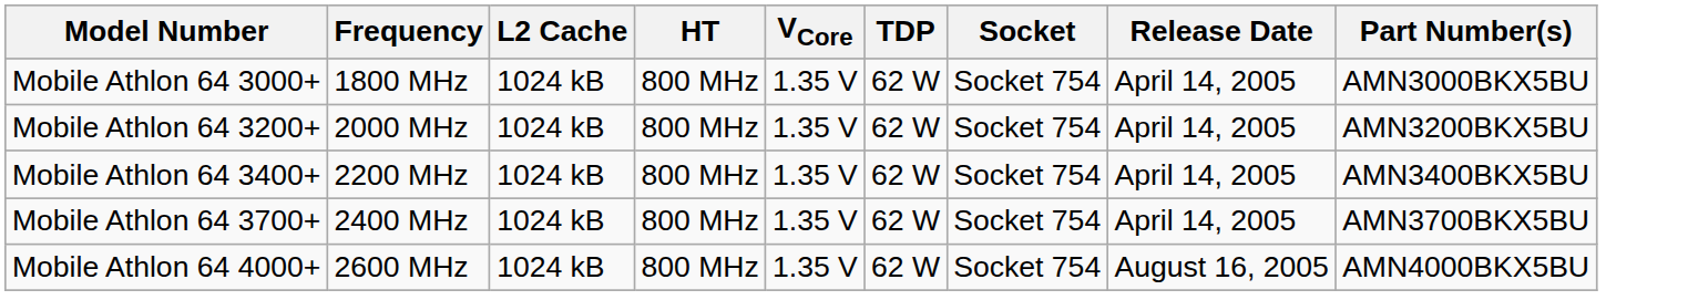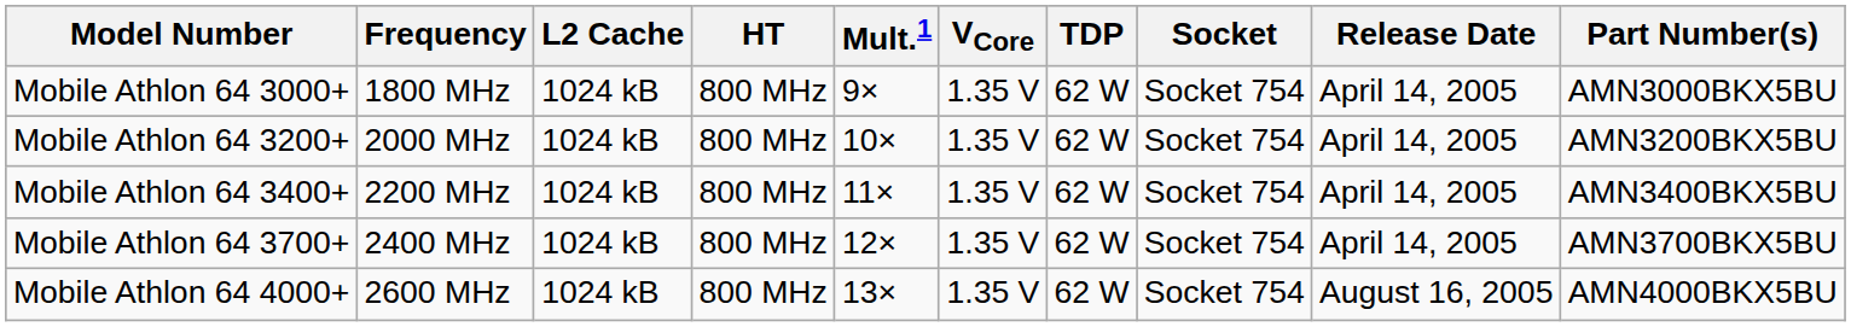 <table class="wikitable">
 <tr>
 <th>Model Number</th>
 <th>Frequency</th>
 <th>L2 Cache</th>
 <th>HT</th>
+<th>Mult.<sup><a href='#'>1</a></sup></th>
 <th>V<sub>Core</sub></th>
 <th>TDP</th>
 <th>Socket</th>
 <th>Release Date</th>
 <th>Part Number(s)</th>
 </tr>
 <tr>
 <td>Mobile Athlon 64 3000+</td>
 <td>1800 MHz</td>
 <td>1024 kB</td>
 <td>800 MHz</td>
+<td>9×</td>
 <td>1.35 V</td>
 <td>62 W</td>
 <td>Socket 754</td>
 <td>April 14, 2005</td>
 <td>AMN3000BKX5BU</td>
 </tr>
 <tr>
 <td>Mobile Athlon 64 3200+</td>
 <td>2000 MHz</td>
 <td>1024 kB</td>
 <td>800 MHz</td>
+<td>10×</td>
 <td>1.35 V</td>
 <td>62 W</td>
 <td>Socket 754</td>
 <td>April 14, 2005</td>
 <td>AMN3200BKX5BU</td>
 </tr>
 <tr>
 <td>Mobile Athlon 64 3400+</td>
 <td>2200 MHz</td>
 <td>1024 kB</td>
 <td>800 MHz</td>
+<td>11×</td>
 <td>1.35 V</td>
 <td>62 W</td>
 <td>Socket 754</td>
 <td>April 14, 2005</td>
 <td>AMN3400BKX5BU</td>
 </tr>
 <tr>
 <td>Mobile Athlon 64 3700+</td>
 <td>2400 MHz</td>
 <td>1024 kB</td>
 <td>800 MHz</td>
+<td>12×</td>
 <td>1.35 V</td>
 <td>62 W</td>
 <td>Socket 754</td>
 <td>April 14, 2005</td>
 <td>AMN3700BKX5BU</td>
 </tr>
 <tr>
 <td>Mobile Athlon 64 4000+</td>
 <td>2600 MHz</td>
 <td>1024 kB</td>
 <td>800 MHz</td>
+<td>13×</td>
 <td>1.35 V</td>
 <td>62 W</td>
 <td>Socket 754</td>
 <td>August 16, 2005</td>
 <td>AMN4000BKX5BU</td>
 </tr>
 </table>
